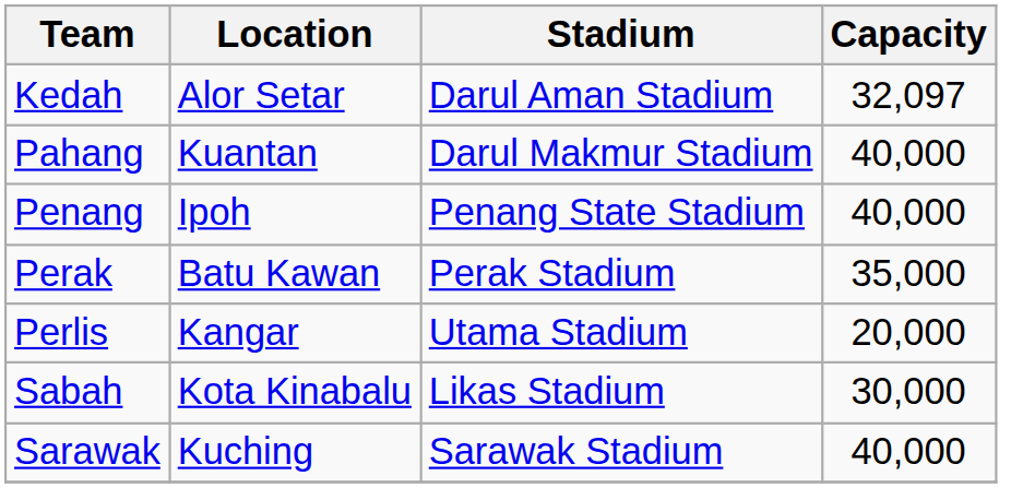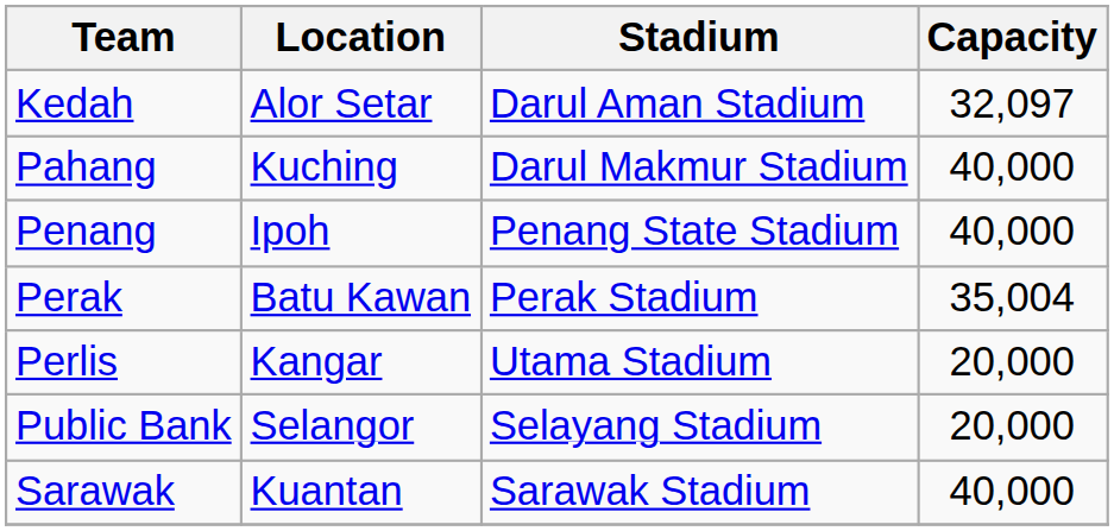 <table class="wikitable sortable">
 <tr>
 <th>Team</th>
 <th>Location</th>
 <th>Stadium</th>
 <th>Capacity</th>
 </tr>
 <tr>
 <td> <a href='#'>Kedah</a></td>
 <td><a href='#'>Alor Setar</a></td>
 <td><a href='#'>Darul Aman Stadium</a></td>
 <td align="center">32,097</td>
 </tr>
 <tr>
 <td> <a href='#'>Pahang</a></td>
-<td><a href='#'>Kuantan</a></td>
+<td><a href='#'>Kuching</a></td>
 <td><a href='#'>Darul Makmur Stadium</a></td>
 <td align="center">40,000</td>
 </tr>
 <tr>
 <td> <a href='#'>Penang</a></td>
 <td><a href='#'>Ipoh</a></td>
 <td><a href='#'>Penang State Stadium</a></td>
 <td align="center">40,000</td>
 </tr>
 <tr>
 <td> <a href='#'>Perak</a></td>
 <td><a href='#'>Batu Kawan</a></td>
 <td><a href='#'>Perak Stadium</a></td>
-<td align="center">35,000</td>
+<td align="center">35,004</td>
 </tr>
 <tr>
 <td> <a href='#'>Perlis</a></td>
 <td><a href='#'>Kangar</a></td>
 <td><a href='#'>Utama Stadium</a></td>
 <td align="center">20,000</td>
 </tr>
 <tr>
-<td> <a href='#'>Sabah</a></td>
-<td><a href='#'>Kota Kinabalu</a></td>
-<td><a href='#'>Likas Stadium</a></td>
-<td align="center">30,000</td>
+<td> <a href='#'>Public Bank</a></td>
+<td><a href='#'>Selangor</a></td>
+<td><a href='#'>Selayang Stadium</a></td>
+<td align="center">20,000</td>
 </tr>
 <tr>
 <td> <a href='#'>Sarawak</a></td>
-<td><a href='#'>Kuching</a></td>
+<td><a href='#'>Kuantan</a></td>
 <td><a href='#'>Sarawak Stadium</a></td>
 <td align="center">40,000</td>
 </tr>
 <tr>
 </tr>
 </table>
